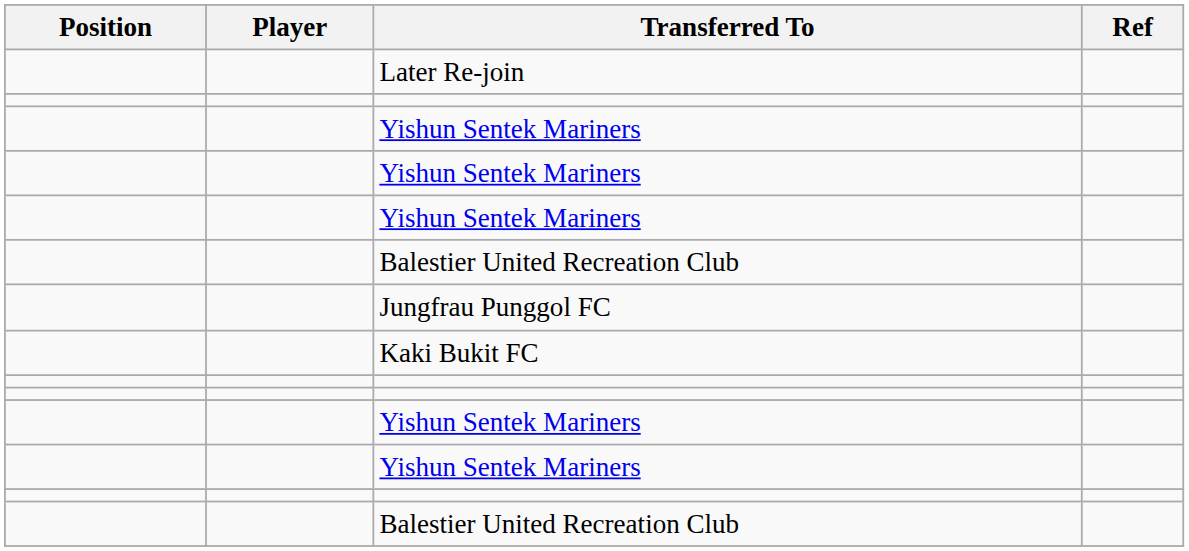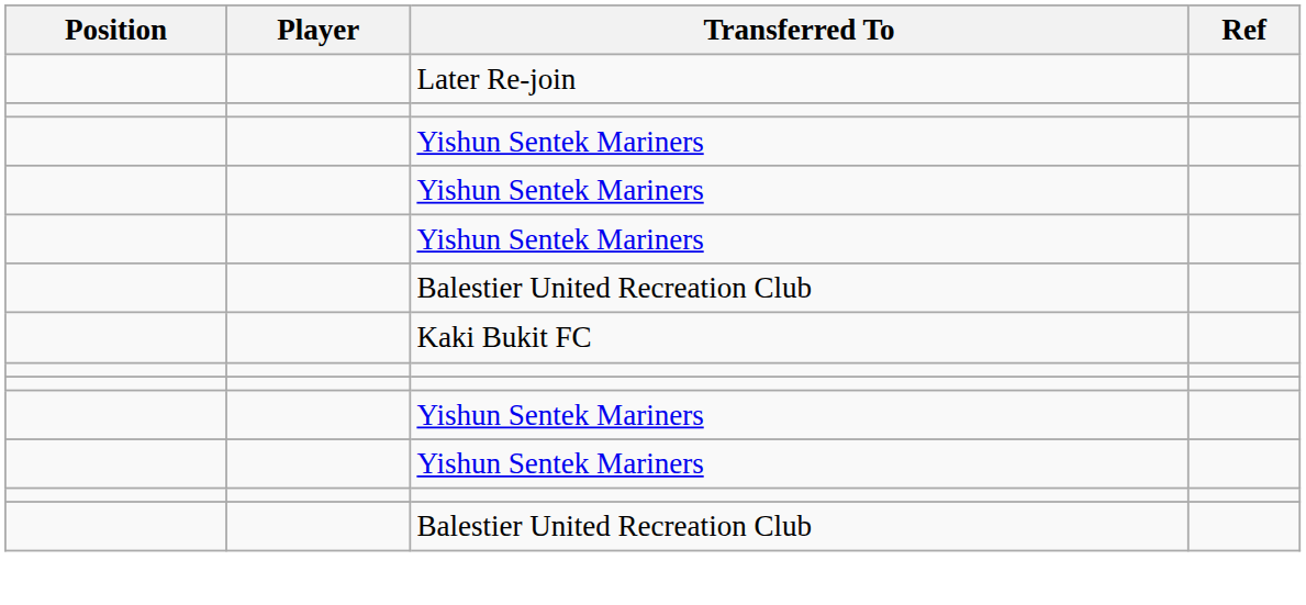 <table class="wikitable sortable" style="width:75%; text-align:center; font-size:95%; text-align:left;">
 <tr>
 <th>Position</th>
 <th>Player</th>
 <th>Transferred To</th>
 <th>Ref</th>
 </tr>
 <tr>
 <td></td>
 <td></td>
 <td>Later Re-join</td>
 <td></td>
 </tr>
 <tr>
 <td></td>
 <td></td>
 <td></td>
 <td></td>
 </tr>
 <tr>
 <td></td>
 <td></td>
 <td><a href='#'>Yishun Sentek Mariners</a></td>
 <td></td>
 </tr>
 <tr>
 <td></td>
 <td></td>
 <td><a href='#'>Yishun Sentek Mariners</a></td>
 <td></td>
 </tr>
 <tr>
 <td></td>
 <td></td>
 <td><a href='#'>Yishun Sentek Mariners</a></td>
 <td></td>
 </tr>
 <tr>
 <td></td>
 <td></td>
 <td>Balestier United Recreation Club</td>
 <td></td>
 </tr>
 <tr>
 <td></td>
 <td></td>
-<td>Jungfrau Punggol FC</td>
-<td></td>
-</tr>
-<tr>
-<td></td>
-<td></td>
 <td>Kaki Bukit FC</td>
 <td></td>
 </tr>
 <tr>
 <td></td>
 <td></td>
 <td></td>
 <td></td>
 </tr>
 <tr>
 <td></td>
 <td></td>
 <td></td>
 <td></td>
 </tr>
 <tr>
 <td></td>
 <td></td>
 <td><a href='#'>Yishun Sentek Mariners</a></td>
 <td></td>
 </tr>
 <tr>
 <td></td>
 <td></td>
 <td><a href='#'>Yishun Sentek Mariners</a></td>
 <td></td>
 </tr>
 <tr>
 <td></td>
 <td></td>
 <td></td>
 <td></td>
 </tr>
 <tr>
 <td></td>
 <td></td>
 <td>Balestier United Recreation Club</td>
 <td></td>
 </tr>
 </table>
